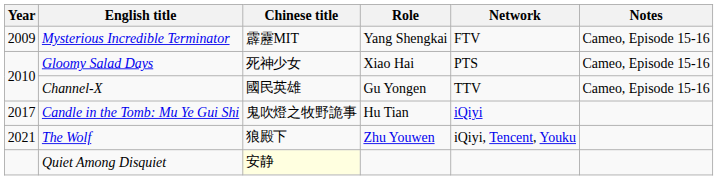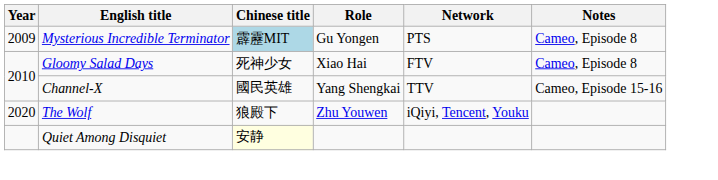 <table class="wikitable sortable">
 <tr>
 <th>Year</th>
 <th>English title</th>
 <th>Chinese title</th>
 <th>Role</th>
 <th>Network</th>
 <th>Notes</th>
 </tr>
 <tr>
 <td>2009</td>
 <td><em><a href='#'>Mysterious Incredible Terminator</a></em></td>
-<td>霹靂MIT</td>
-<td>Yang Shengkai</td>
-<td>FTV</td>
-<td>Cameo, Episode 15-16</td>
+<td style="background: lightblue;">霹靂MIT</td>
+<td>Gu Yongen</td>
+<td>PTS</td>
+<td><a href='#'>Cameo</a>, Episode 8</td>
 </tr>
 <tr>
 <td rowspan="2">2010</td>
 <td><em><a href='#'>Gloomy Salad Days</a></em></td>
 <td>死神少女</td>
 <td>Xiao Hai</td>
-<td>PTS</td>
-<td>Cameo, Episode 15-16</td>
+<td>FTV</td>
+<td><a href='#'>Cameo</a>, Episode 8</td>
 </tr>
 <tr>
 <td><em>Channel-X</em></td>
 <td>國民英雄</td>
-<td>Gu Yongen</td>
+<td>Yang Shengkai</td>
 <td>TTV</td>
 <td>Cameo, Episode 15-16</td>
 </tr>
 <tr>
-<td>2017</td>
-<td><em><a href='#'>Candle in the Tomb: Mu Ye Gui Shi</a></em></td>
-<td>鬼吹燈之牧野詭事</td>
-<td>Hu Tian</td>
-<td><a href='#'>iQiyi</a></td>
-<td></td>
-</tr>
-<tr>
-<td rowspan=1>2021</td>
+<td rowspan=1>2020</td>
 <td><em><a href='#'>The Wolf</a></em></td>
 <td>狼殿下</td>
 <td><a href='#'>Zhu Youwen</a></td>
 <td>iQiyi, <a href='#'>Tencent</a>, <a href='#'>Youku</a></td>
 <td></td>
 </tr>
 <tr>
 <td></td>
 <td><em>Quiet Among Disquiet</em></td>
 <td style="background: lightyellow;">安静</td>
 <td></td>
 <td></td>
 <td></td>
 </tr>
 </table>
